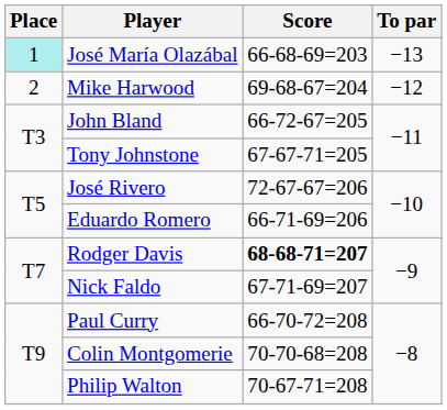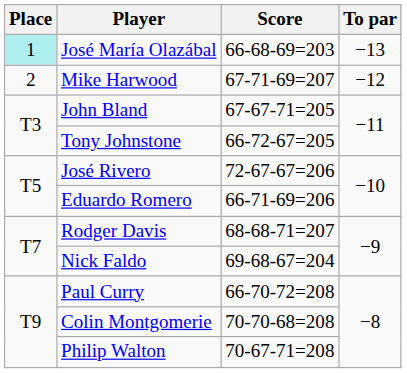 <table class="wikitable">
 <tr>
 <th>Place</th>
 <th>Player</th>
 <th>Score</th>
 <th>To par</th>
 </tr>
 <tr>
 <td align=center style="background: paleturquoise;">1</td>
 <td> <a href='#'>José María Olazábal</a></td>
 <td align=center>66-68-69=203</td>
 <td align=center>−13</td>
 </tr>
 <tr>
 <td align=center>2</td>
 <td> <a href='#'>Mike Harwood</a></td>
-<td align=center>69-68-67=204</td>
+<td align=center>67-71-69=207</td>
 <td align=center>−12</td>
 </tr>
 <tr>
 <td rowspan=2 align=center>T3</td>
 <td> <a href='#'>John Bland</a></td>
-<td align=center>66-72-67=205</td>
+<td align=center>67-67-71=205</td>
 <td rowspan=2 align=center>−11</td>
 </tr>
 <tr>
 <td> <a href='#'>Tony Johnstone</a></td>
-<td align=center>67-67-71=205</td>
+<td align=center>66-72-67=205</td>
 </tr>
 <tr>
 <td rowspan=2 align=center>T5</td>
 <td> <a href='#'>José Rivero</a></td>
 <td align=center>72-67-67=206</td>
 <td rowspan=2 align=center>−10</td>
 </tr>
 <tr>
 <td> <a href='#'>Eduardo Romero</a></td>
 <td align=center>66-71-69=206</td>
 </tr>
 <tr>
 <td rowspan=2 align=center>T7</td>
 <td> <a href='#'>Rodger Davis</a></td>
-<td align=center><strong>68-68-71=207</strong></td>
+<td align=center>68-68-71=207</td>
 <td rowspan=2 align=center>−9</td>
 </tr>
 <tr>
 <td> <a href='#'>Nick Faldo</a></td>
-<td align=center>67-71-69=207</td>
+<td align=center>69-68-67=204</td>
 </tr>
 <tr>
 <td rowspan=3 align=center>T9</td>
 <td> <a href='#'>Paul Curry</a></td>
 <td align=center>66-70-72=208</td>
 <td rowspan=3 align=center>−8</td>
 </tr>
 <tr>
 <td> <a href='#'>Colin Montgomerie</a></td>
 <td align=center>70-70-68=208</td>
 </tr>
 <tr>
 <td> <a href='#'>Philip Walton</a></td>
 <td align=center>70-67-71=208</td>
 </tr>
 </table>
